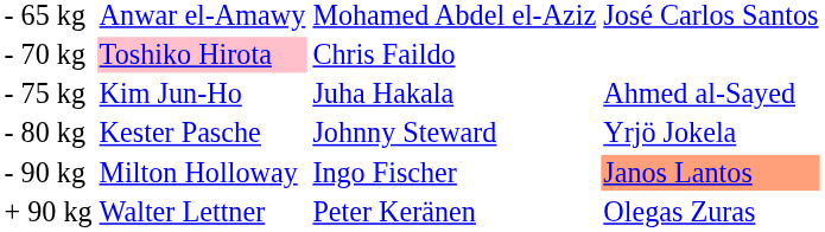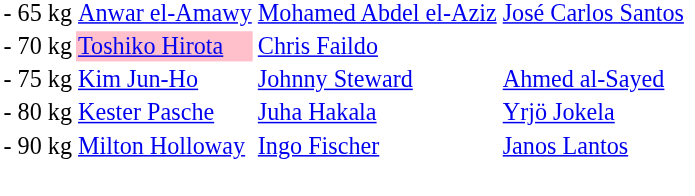 <table>
 <tr>
 <td>- 65 kg</td>
 <td> <a href='#'>Anwar el-Amawy</a></td>
 <td> <a href='#'>Mohamed Abdel el-Aziz</a></td>
 <td> <a href='#'>José Carlos Santos</a></td>
 </tr>
 <tr>
 <td>- 70 kg</td>
 <td style="background: pink;"> <a href='#'>Toshiko Hirota</a></td>
 <td> <a href='#'>Chris Faildo</a></td>
 <td></td>
 </tr>
 <tr>
 <td>- 75 kg</td>
 <td> <a href='#'>Kim Jun-Ho</a></td>
-<td> <a href='#'>Juha Hakala</a></td>
+<td> <a href='#'>Johnny Steward</a></td>
 <td> <a href='#'>Ahmed al-Sayed</a></td>
 </tr>
 <tr>
 <td>- 80 kg</td>
 <td> <a href='#'>Kester Pasche</a></td>
-<td> <a href='#'>Johnny Steward</a></td>
+<td> <a href='#'>Juha Hakala</a></td>
 <td> <a href='#'>Yrjö Jokela</a></td>
 </tr>
 <tr>
 <td>- 90 kg</td>
 <td> <a href='#'>Milton Holloway</a></td>
 <td> <a href='#'>Ingo Fischer</a></td>
-<td style="background: lightsalmon;"> <a href='#'>Janos Lantos</a></td>
-</tr>
-<tr>
-<td>+ 90 kg</td>
-<td> <a href='#'>Walter Lettner</a></td>
-<td> <a href='#'>Peter Keränen</a></td>
-<td> <a href='#'>Olegas Zuras</a></td>
+<td> <a href='#'>Janos Lantos</a></td>
 </tr>
 </table>
